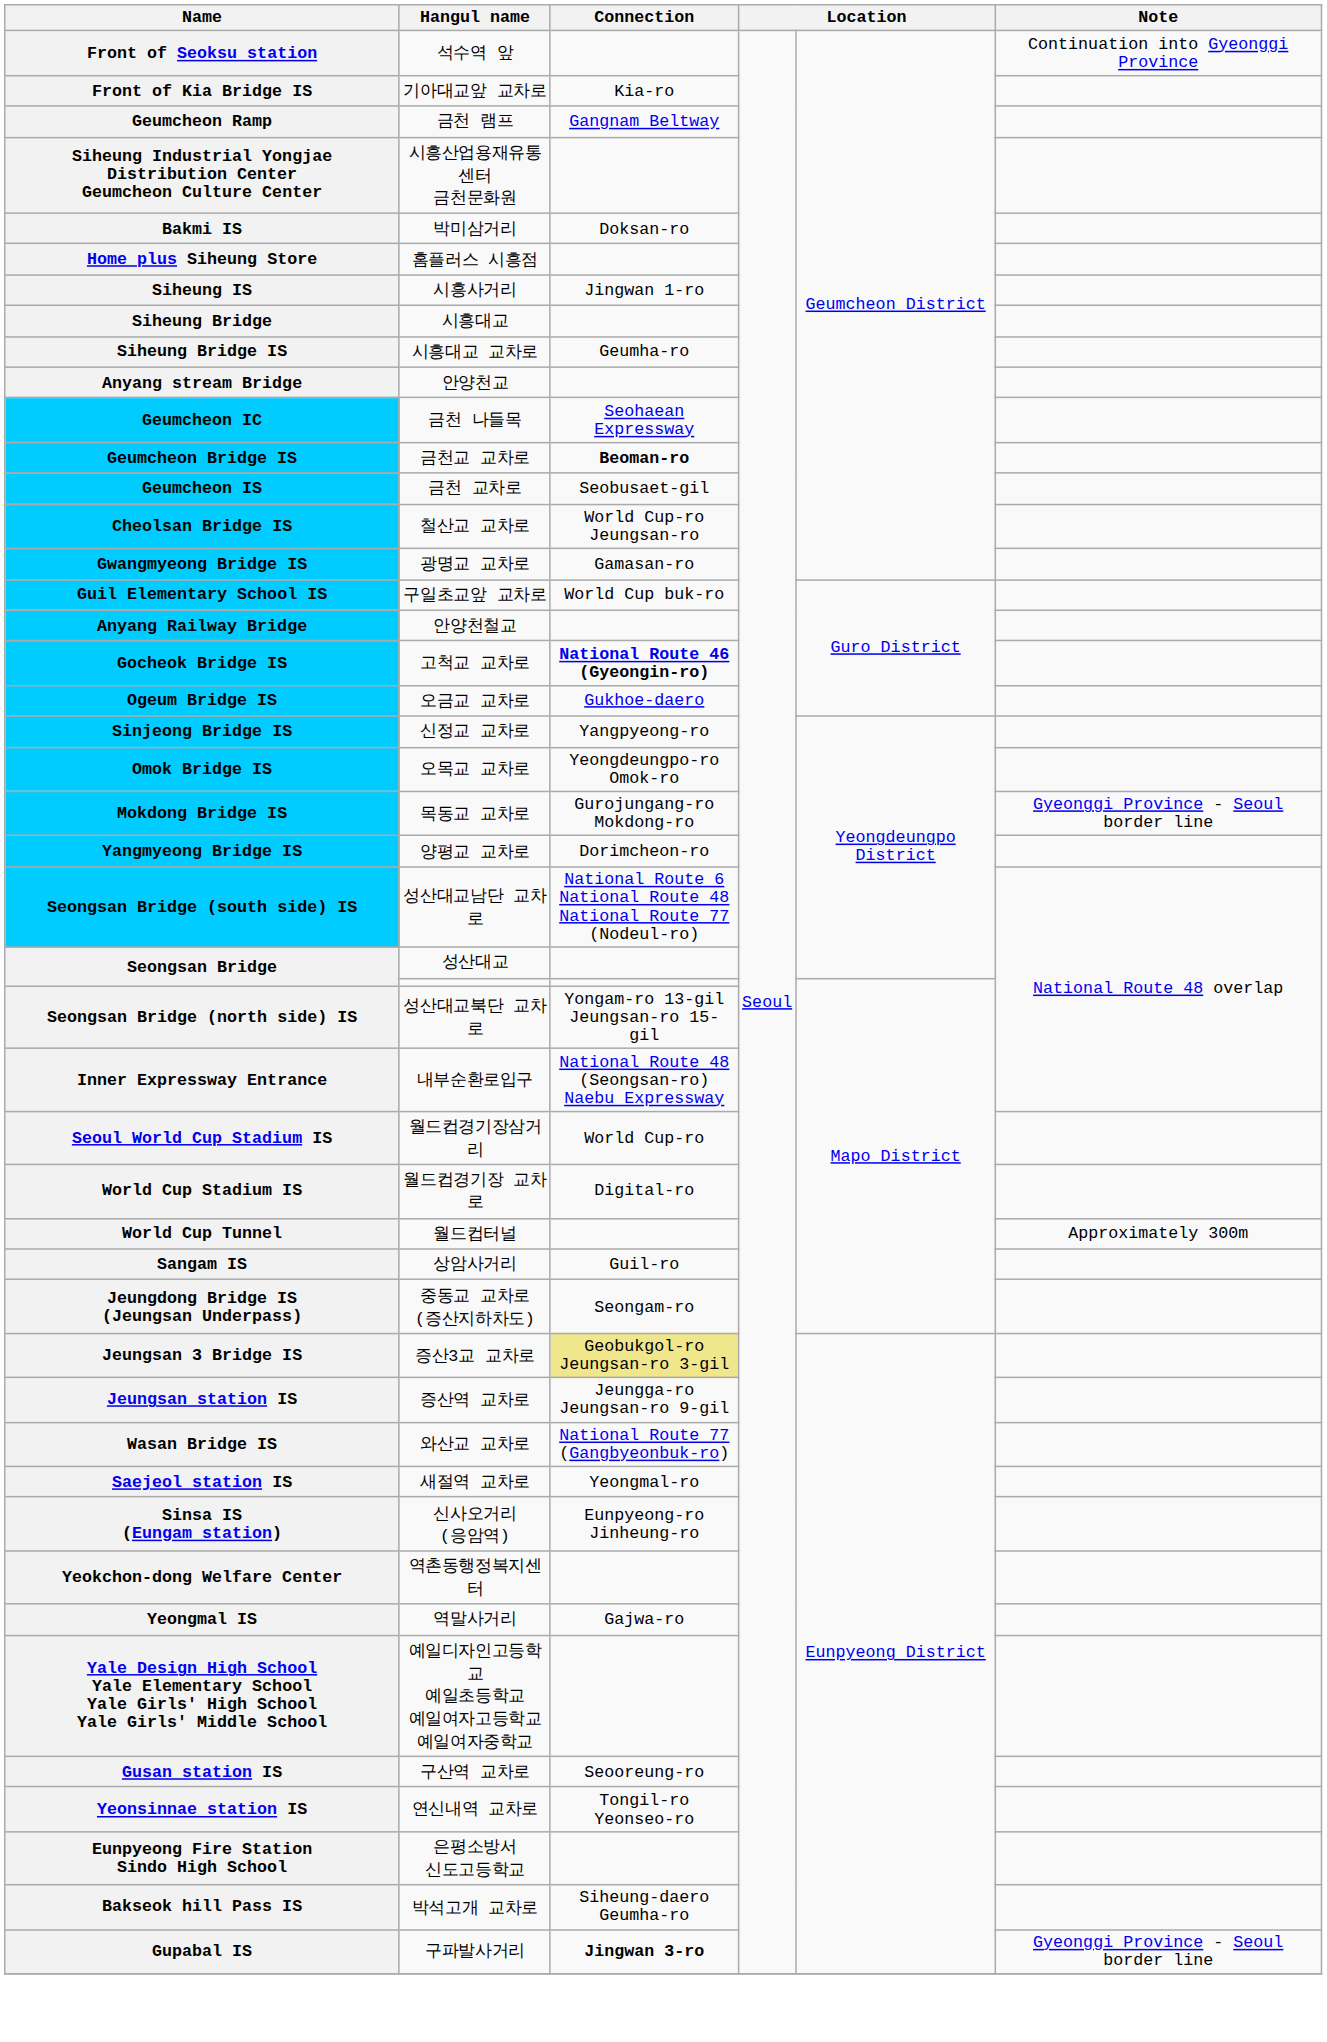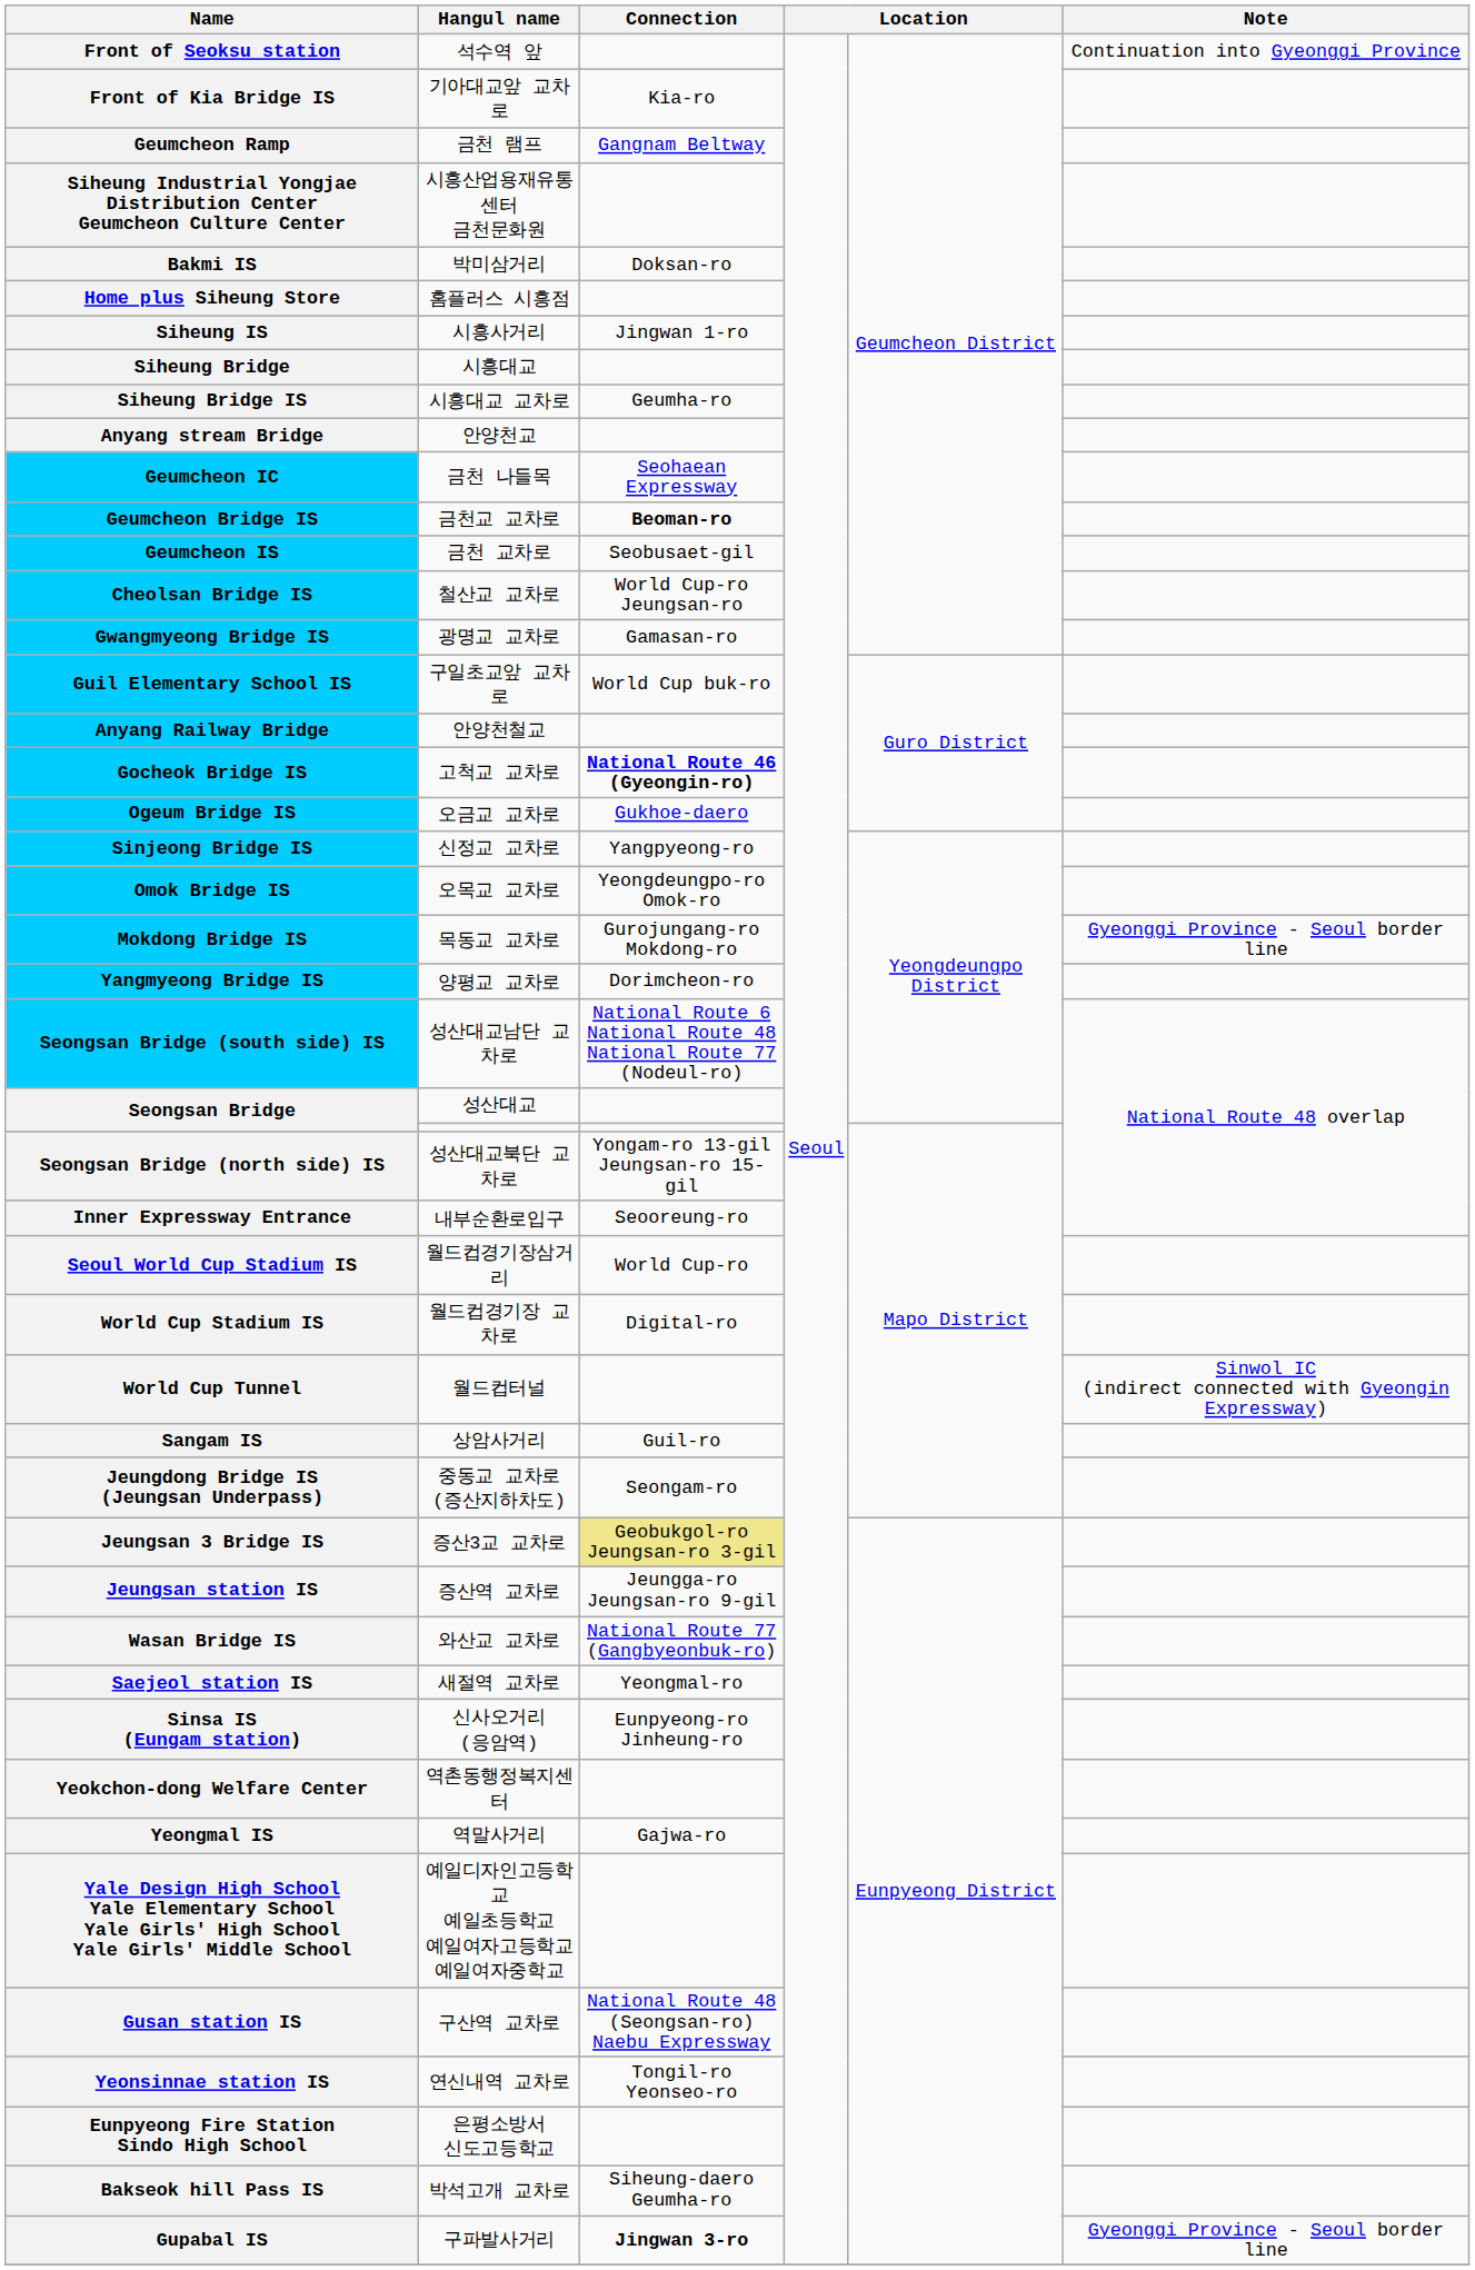 <table class="wikitable" style="font-size: 85%; text-align: center;">
 <tr>
 <th>Name </th>
 <th>Hangul name</th>
 <th>Connection</th>
 <th colspan="2">Location</th>
 <th>Note</th>
 </tr>
 <tr>
 <th>Front of <a href='#'>Seoksu station</a></th>
 <td>석수역 앞</td>
 <td></td>
 <td rowspan=46><a href='#'>Seoul</a></td>
 <td rowspan=15><a href='#'>Geumcheon District</a></td>
 <td>Continuation into <a href='#'>Gyeonggi Province</a></td>
 </tr>
 <tr>
 <th>Front of Kia Bridge IS</th>
 <td>기아대교앞 교차로</td>
 <td>Kia-ro</td>
 <td></td>
 </tr>
 <tr>
 <th>Geumcheon Ramp</th>
 <td>금천 램프</td>
 <td><a href='#'>Gangnam Beltway</a></td>
 <td></td>
 </tr>
 <tr>
 <th>Siheung Industrial Yongjae Distribution Center<br>Geumcheon Culture Center</th>
 <td>시흥산업용재유통센터<br>금천문화원</td>
 <td></td>
 <td></td>
 </tr>
 <tr>
 <th>Bakmi IS</th>
 <td>박미삼거리</td>
 <td>Doksan-ro</td>
 <td></td>
 </tr>
 <tr>
 <th><a href='#'>Home plus</a> Siheung Store</th>
 <td>홈플러스 시흥점</td>
 <td></td>
 <td></td>
 </tr>
 <tr>
 <th>Siheung IS</th>
 <td>시흥사거리</td>
 <td>Jingwan 1-ro</td>
 <td></td>
 </tr>
 <tr>
 <th>Siheung Bridge</th>
 <td>시흥대교</td>
 <td></td>
 <td></td>
 </tr>
 <tr>
 <th>Siheung Bridge IS</th>
 <td>시흥대교 교차로</td>
 <td>Geumha-ro</td>
 <td></td>
 </tr>
 <tr>
 <th>Anyang stream Bridge</th>
 <td>안양천교</td>
 <td></td>
 <td></td>
 </tr>
 <tr>
 <th style="background-color: #00CCFF;">Geumcheon IC</th>
 <td>금천 나들목</td>
 <td><a href='#'>Seohaean Expressway</a></td>
 <td></td>
 </tr>
 <tr>
 <th style="background-color: #00CCFF;">Geumcheon Bridge IS</th>
 <td>금천교 교차로</td>
 <td><strong>Beoman-ro</strong></td>
 <td></td>
 </tr>
 <tr>
 <th style="background-color: #00CCFF;">Geumcheon IS</th>
 <td>금천 교차로</td>
 <td>Seobusaet-gil</td>
 <td></td>
 </tr>
 <tr>
 <th style="background-color: #00CCFF;">Cheolsan Bridge IS</th>
 <td>철산교 교차로</td>
 <td>World Cup-ro<br>Jeungsan-ro</td>
 <td></td>
 </tr>
 <tr>
 <th style="background-color: #00CCFF;">Gwangmyeong Bridge IS</th>
 <td>광명교 교차로</td>
 <td>Gamasan-ro</td>
 <td></td>
 </tr>
 <tr>
 <th style="background-color: #00CCFF;">Guil Elementary School IS</th>
 <td>구일초교앞 교차로</td>
 <td>World Cup buk-ro</td>
 <td rowspan=4><a href='#'>Guro District</a></td>
 <td></td>
 </tr>
 <tr>
 <th style="background-color: #00CCFF;">Anyang Railway Bridge</th>
 <td>안양천철교</td>
 <td></td>
 <td></td>
 </tr>
 <tr>
 <th style="background-color: #00CCFF;">Gocheok Bridge IS</th>
 <td>고척교 교차로</td>
 <td><strong> <a href='#'>National Route 46</a><br>(Gyeongin-ro)</strong></td>
 <td></td>
 </tr>
 <tr>
 <th style="background-color: #00CCFF;">Ogeum Bridge IS</th>
 <td>오금교 교차로</td>
 <td><a href='#'>Gukhoe-daero</a></td>
 <td></td>
 </tr>
 <tr>
 <th style="background-color: #00CCFF;">Sinjeong Bridge IS</th>
 <td>신정교 교차로</td>
 <td>Yangpyeong-ro</td>
 <td rowspan=6><a href='#'>Yeongdeungpo District</a></td>
 <td></td>
 </tr>
 <tr>
 <th style="background-color: #00CCFF;">Omok Bridge IS</th>
 <td>오목교 교차로</td>
 <td>Yeongdeungpo-ro<br>Omok-ro</td>
 <td></td>
 </tr>
 <tr>
 <th style="background-color: #00CCFF;">Mokdong Bridge IS</th>
 <td>목동교 교차로</td>
 <td>Gurojungang-ro<br>Mokdong-ro</td>
 <td><a href='#'>Gyeonggi Province</a> - <a href='#'>Seoul</a> border line</td>
 </tr>
 <tr>
 <th style="background-color: #00CCFF;">Yangmyeong Bridge IS</th>
 <td>양평교 교차로</td>
 <td>Dorimcheon-ro</td>
 <td></td>
 </tr>
 <tr>
 <th style="background-color: #00CCFF;">Seongsan Bridge (south side) IS</th>
 <td>성산대교남단 교차로</td>
 <td> <a href='#'>National Route 6</a><br> <a href='#'>National Route 48</a><br> <a href='#'>National Route 77</a><br>(Nodeul-ro)</td>
 <td rowspan=5><a href='#'>National Route 48</a> overlap</td>
 </tr>
 <tr>
 <th rowspan=2>Seongsan Bridge</th>
 <td>성산대교</td>
 <td></td>
 </tr>
 <tr>
 <td></td>
 <td></td>
 <td rowspan=8><a href='#'>Mapo District</a></td>
 </tr>
 <tr>
 <th>Seongsan Bridge (north side) IS</th>
 <td>성산대교북단 교차로</td>
 <td>Yongam-ro 13-gil<br>Jeungsan-ro 15-gil</td>
 </tr>
 <tr>
 <th>Inner Expressway Entrance</th>
 <td>내부순환로입구</td>
-<td> <a href='#'>National Route 48</a><br>(Seongsan-ro)<br><a href='#'>Naebu Expressway</a></td>
+<td>Seooreung-ro</td>
 </tr>
 <tr>
 <th><a href='#'>Seoul World Cup Stadium</a> IS</th>
 <td>월드컵경기장삼거리</td>
 <td>World Cup-ro</td>
 <td></td>
 </tr>
 <tr>
 <th>World Cup Stadium IS</th>
 <td>월드컵경기장 교차로</td>
 <td>Digital-ro</td>
 <td></td>
 </tr>
 <tr>
 <th>World Cup Tunnel</th>
 <td>월드컵터널</td>
 <td></td>
-<td>Approximately 300m</td>
+<td><a href='#'>Sinwol IC</a><br>(indirect connected with <a href='#'>Gyeongin Expressway</a>)</td>
 </tr>
 <tr>
 <th>Sangam IS</th>
 <td>상암사거리</td>
 <td>Guil-ro</td>
 <td></td>
 </tr>
 <tr>
 <th>Jeungdong Bridge IS<br>(Jeungsan Underpass)</th>
 <td>중동교 교차로<br>(증산지하차도)</td>
 <td>Seongam-ro</td>
 <td></td>
 </tr>
 <tr>
 <th>Jeungsan 3 Bridge IS</th>
 <td>증산3교 교차로</td>
 <td style="background: khaki;">Geobukgol-ro<br>Jeungsan-ro 3-gil</td>
 <td rowspan=13><a href='#'>Eunpyeong District</a></td>
 <td></td>
 </tr>
 <tr>
 <th><a href='#'>Jeungsan station</a> IS</th>
 <td>증산역 교차로</td>
 <td>Jeungga-ro<br>Jeungsan-ro 9-gil</td>
 <td></td>
 </tr>
 <tr>
 <th>Wasan Bridge IS</th>
 <td>와산교 교차로</td>
 <td> <a href='#'>National Route 77</a><br>(<a href='#'>Gangbyeonbuk-ro</a>)</td>
 <td></td>
 </tr>
 <tr>
 <th><a href='#'>Saejeol station</a> IS</th>
 <td>새절역 교차로</td>
 <td>Yeongmal-ro</td>
 <td></td>
 </tr>
 <tr>
 <th>Sinsa IS<br>(<a href='#'>Eungam station</a>)</th>
 <td>신사오거리<br>(응암역)</td>
 <td>Eunpyeong-ro<br>Jinheung-ro</td>
 <td></td>
 </tr>
 <tr>
 <th>Yeokchon-dong Welfare Center</th>
 <td>역촌동행정복지센터</td>
 <td></td>
 <td></td>
 </tr>
 <tr>
 <th>Yeongmal IS</th>
 <td>역말사거리</td>
 <td>Gajwa-ro</td>
 <td></td>
 </tr>
 <tr>
 <th><a href='#'>Yale Design High School</a><br>Yale Elementary School<br>Yale Girls' High School<br>Yale Girls' Middle School</th>
 <td>예일디자인고등학교<br>예일초등학교<br>예일여자고등학교<br>예일여자중학교</td>
 <td></td>
 <td></td>
 </tr>
 <tr>
 <th><a href='#'>Gusan station</a> IS</th>
 <td>구산역 교차로</td>
-<td>Seooreung-ro</td>
+<td> <a href='#'>National Route 48</a><br>(Seongsan-ro)<br><a href='#'>Naebu Expressway</a></td>
 <td></td>
 </tr>
 <tr>
 <th><a href='#'>Yeonsinnae station</a> IS</th>
 <td>연신내역 교차로</td>
 <td>Tongil-ro<br>Yeonseo-ro</td>
 <td></td>
 </tr>
 <tr>
 <th>Eunpyeong Fire Station<br>Sindo High School</th>
 <td>은평소방서<br>신도고등학교</td>
 <td></td>
 <td></td>
 </tr>
 <tr>
 <th>Bakseok hill Pass IS</th>
 <td>박석고개 교차로</td>
 <td>Siheung-daero<br>Geumha-ro</td>
 <td></td>
 </tr>
 <tr>
 <th>Gupabal IS</th>
 <td>구파발사거리</td>
 <td><strong>Jingwan 3-ro</strong></td>
 <td><a href='#'>Gyeonggi Province</a> - <a href='#'>Seoul</a> border line</td>
 </tr>
 <tr>
 </tr>
 </table>
